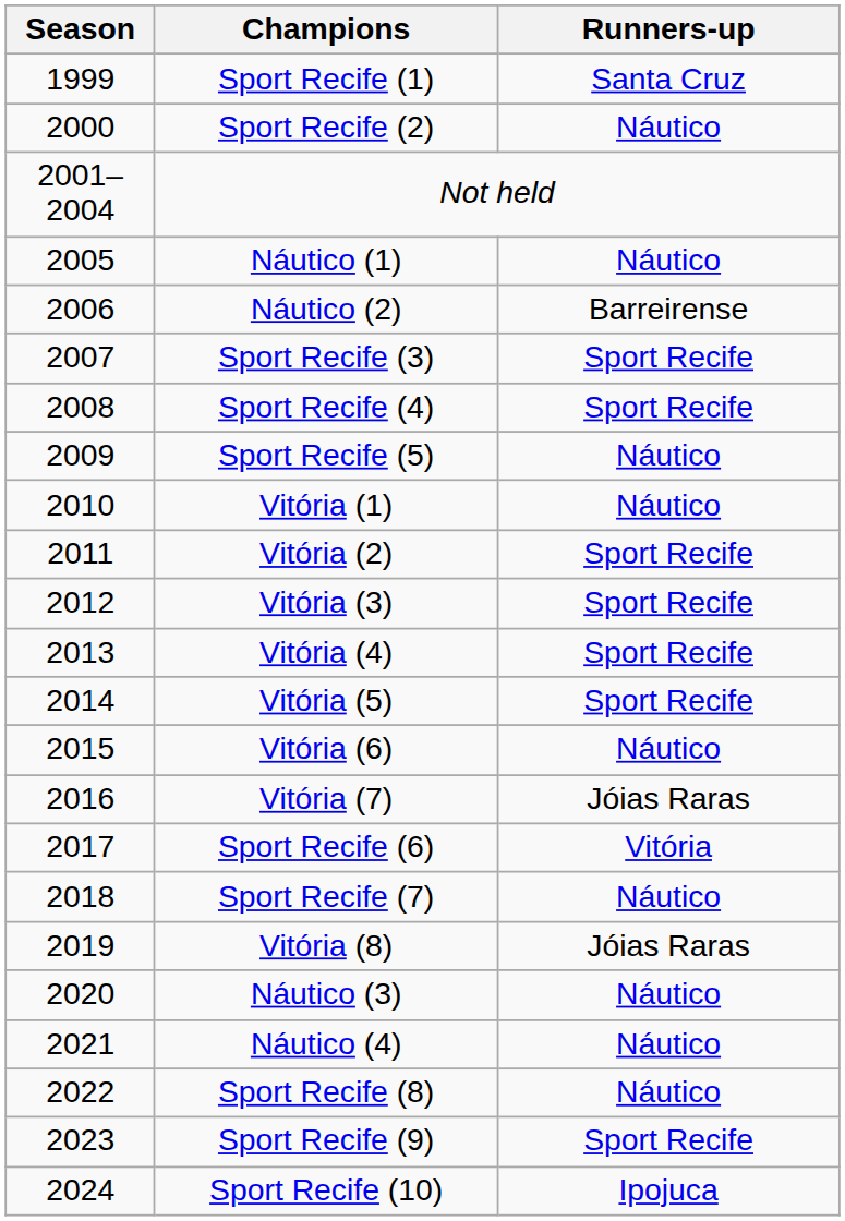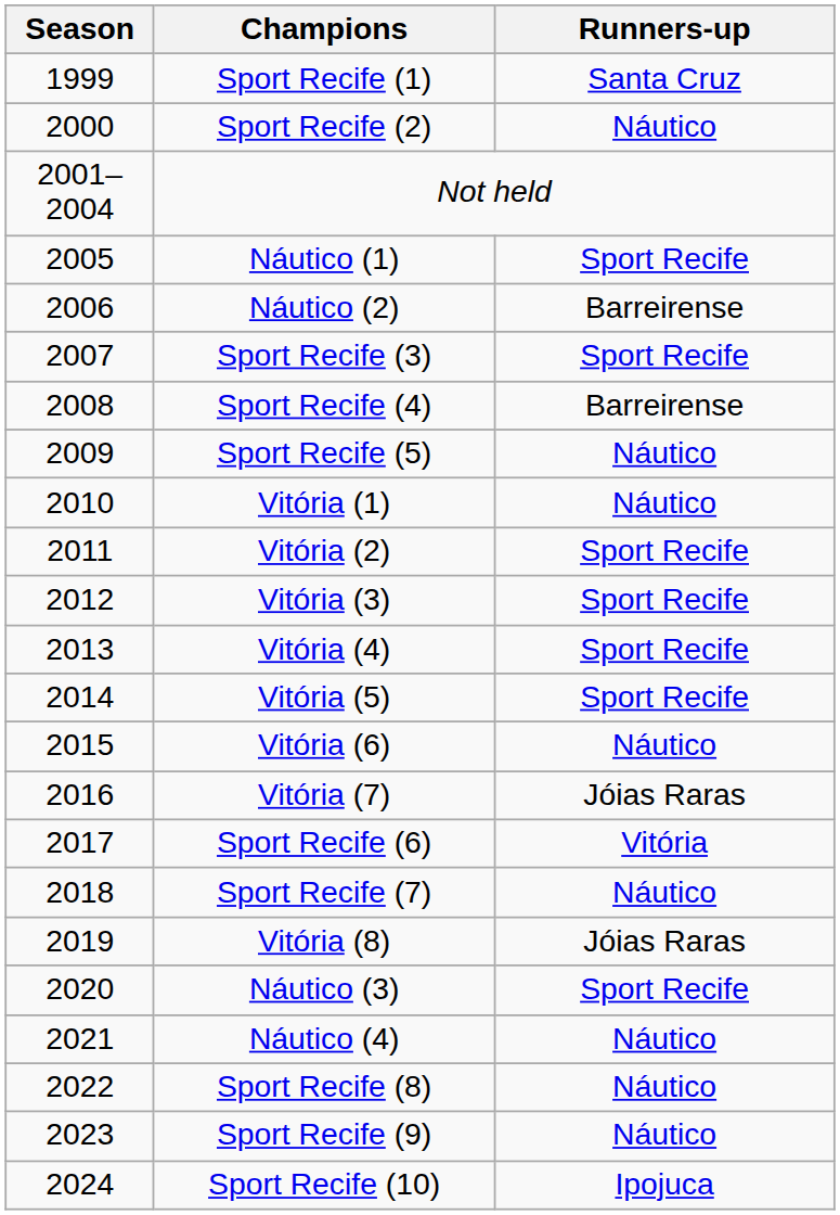 <table class="wikitable" style="text-align:center; margin-left:1em;">
 <tr>
 <th style="width:70px">Season</th>
 <th style="width:170px">Champions</th>
 <th style="width:170px">Runners-up</th>
 </tr>
 <tr>
 <td>1999</td>
 <td><a href='#'>Sport Recife</a> (1)</td>
 <td><a href='#'>Santa Cruz</a></td>
 </tr>
 <tr>
 <td>2000</td>
 <td><a href='#'>Sport Recife</a> (2)</td>
 <td><a href='#'>Náutico</a></td>
 </tr>
 <tr>
 <td>2001–2004</td>
 <td colspan=2 align=center><em>Not held</em></td>
 </tr>
 <tr>
 <td>2005</td>
 <td><a href='#'>Náutico</a> (1)</td>
-<td><a href='#'>Náutico</a></td>
+<td><a href='#'>Sport Recife</a></td>
 </tr>
 <tr>
 <td>2006</td>
 <td><a href='#'>Náutico</a> (2)</td>
 <td>Barreirense</td>
 </tr>
 <tr>
 <td>2007</td>
 <td><a href='#'>Sport Recife</a> (3)</td>
 <td><a href='#'>Sport Recife</a></td>
 </tr>
 <tr>
 <td>2008</td>
 <td><a href='#'>Sport Recife</a> (4)</td>
-<td><a href='#'>Sport Recife</a></td>
+<td>Barreirense</td>
 </tr>
 <tr>
 <td>2009</td>
 <td><a href='#'>Sport Recife</a> (5)</td>
 <td><a href='#'>Náutico</a></td>
 </tr>
 <tr>
 <td>2010</td>
 <td><a href='#'>Vitória</a> (1)</td>
 <td><a href='#'>Náutico</a></td>
 </tr>
 <tr>
 <td>2011</td>
 <td><a href='#'>Vitória</a> (2)</td>
 <td><a href='#'>Sport Recife</a></td>
 </tr>
 <tr>
 <td>2012</td>
 <td><a href='#'>Vitória</a> (3)</td>
 <td><a href='#'>Sport Recife</a></td>
 </tr>
 <tr>
 <td>2013</td>
 <td><a href='#'>Vitória</a> (4)</td>
 <td><a href='#'>Sport Recife</a></td>
 </tr>
 <tr>
 <td>2014</td>
 <td><a href='#'>Vitória</a> (5)</td>
 <td><a href='#'>Sport Recife</a></td>
 </tr>
 <tr>
 <td>2015</td>
 <td><a href='#'>Vitória</a> (6)</td>
 <td><a href='#'>Náutico</a></td>
 </tr>
 <tr>
 <td>2016</td>
 <td><a href='#'>Vitória</a> (7)</td>
 <td>Jóias Raras</td>
 </tr>
 <tr>
 <td>2017</td>
 <td><a href='#'>Sport Recife</a> (6)</td>
 <td><a href='#'>Vitória</a></td>
 </tr>
 <tr>
 <td>2018</td>
 <td><a href='#'>Sport Recife</a> (7)</td>
 <td><a href='#'>Náutico</a></td>
 </tr>
 <tr>
 <td>2019</td>
 <td><a href='#'>Vitória</a> (8)</td>
 <td>Jóias Raras</td>
 </tr>
 <tr>
 <td>2020</td>
 <td><a href='#'>Náutico</a> (3)</td>
-<td><a href='#'>Náutico</a></td>
+<td><a href='#'>Sport Recife</a></td>
 </tr>
 <tr>
 <td>2021</td>
 <td><a href='#'>Náutico</a> (4)</td>
 <td><a href='#'>Náutico</a></td>
 </tr>
 <tr>
 <td>2022</td>
 <td><a href='#'>Sport Recife</a> (8)</td>
 <td><a href='#'>Náutico</a></td>
 </tr>
 <tr>
 <td>2023</td>
 <td><a href='#'>Sport Recife</a> (9)</td>
-<td><a href='#'>Sport Recife</a></td>
+<td><a href='#'>Náutico</a></td>
 </tr>
 <tr>
 <td>2024</td>
 <td><a href='#'>Sport Recife</a> (10)</td>
 <td><a href='#'>Ipojuca</a></td>
 </tr>
 </table>
